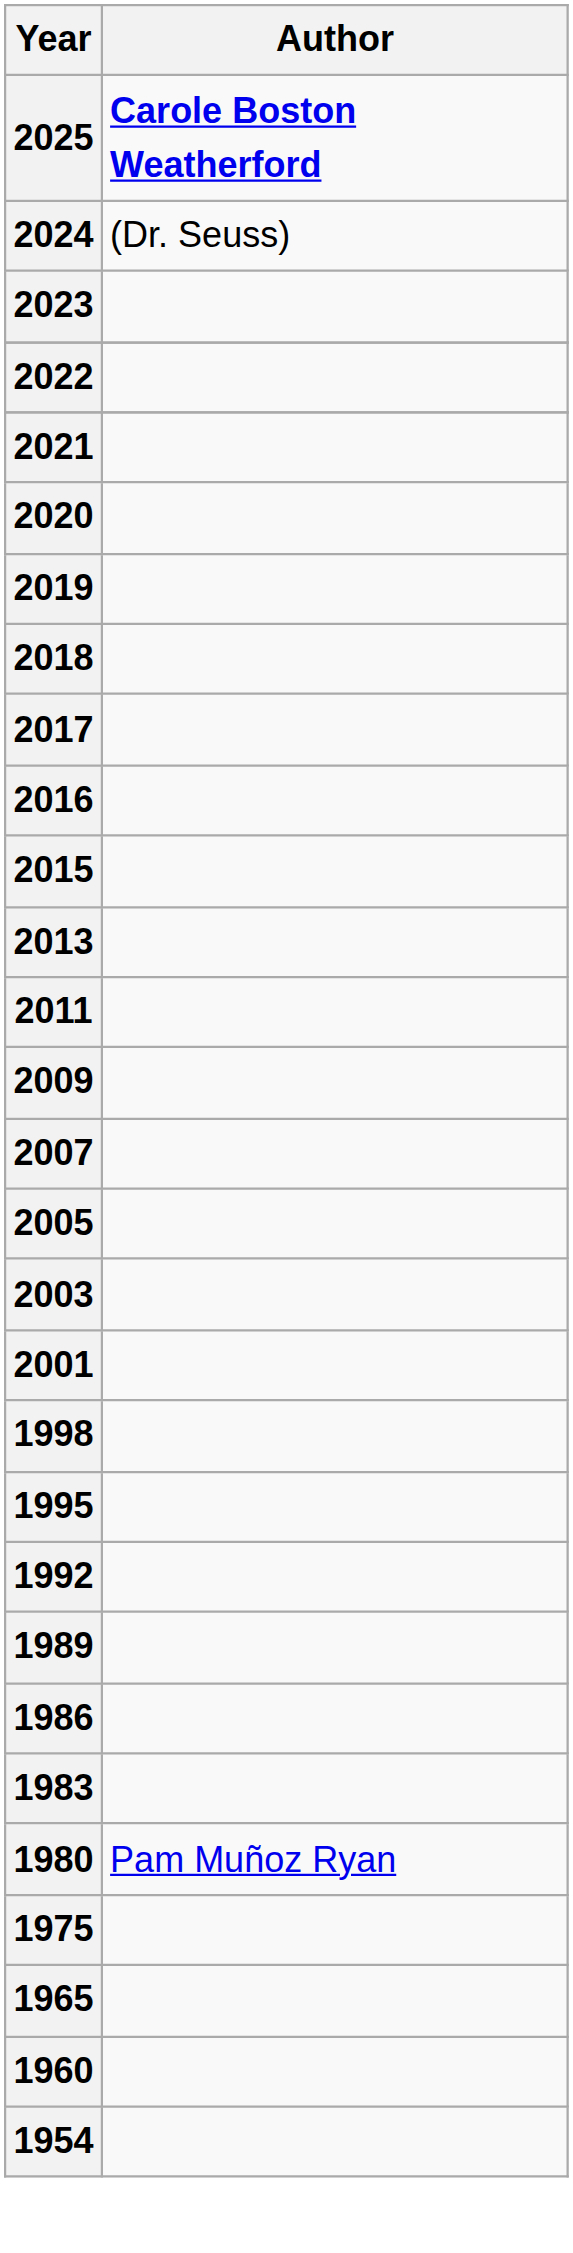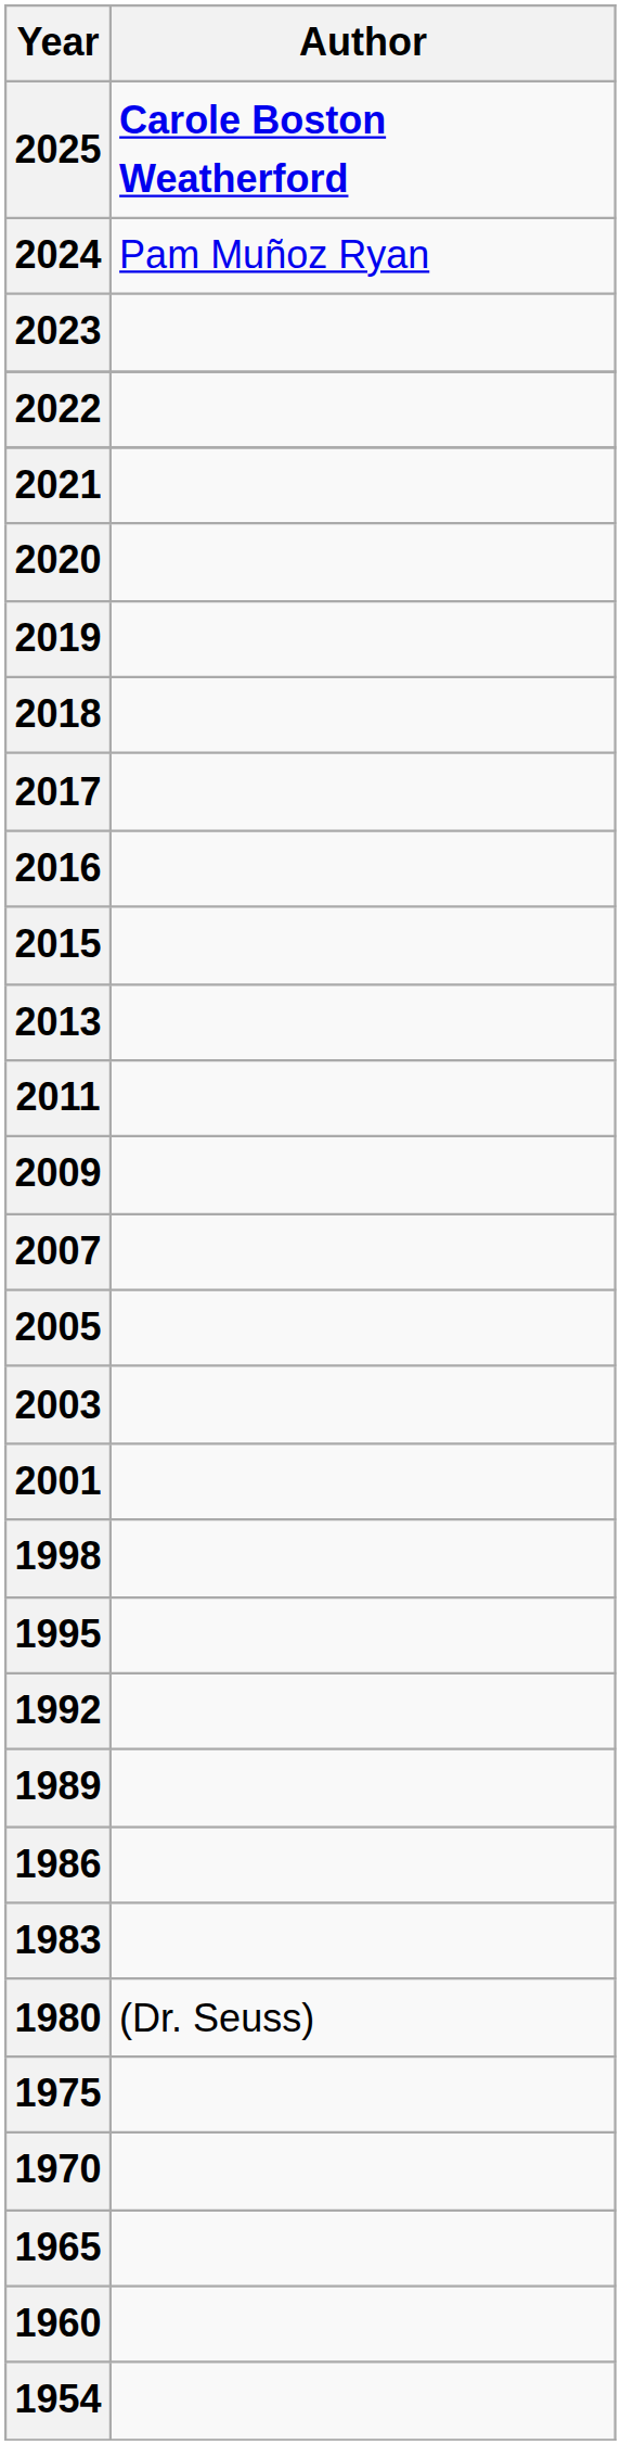 <table class="wikitable sortable" style="font-size:1.00em; line-height:1.5em;">
 <tr>
 <th width=15em>Year</th>
 <th width=200em>Author</th>
 </tr>
 <tr>
 <th>2025</th>
 <td><strong><a href='#'>Carole Boston Weatherford</a></strong></td>
 </tr>
 <tr>
 <th>2024</th>
-<td> (Dr. Seuss)</td>
+<td><a href='#'>Pam Muñoz Ryan</a></td>
 </tr>
 <tr>
 <th>2023</th>
 <td></td>
 </tr>
 <tr>
 </tr>
 <tr>
 <th>2022</th>
 <td></td>
 </tr>
 <tr>
 </tr>
 <tr race Lin>
 <th>2021</th>
 <td></td>
 </tr>
 <tr>
 <th>2020</th>
 <td></td>
 </tr>
 <tr>
 <th>2019</th>
 <td></td>
 </tr>
 <tr>
 <th>2018</th>
 <td></td>
 </tr>
 <tr>
 <th>2017</th>
 <td></td>
 </tr>
 <tr>
 <th>2016</th>
 <td></td>
 </tr>
 <tr>
 <th>2015</th>
 <td></td>
 </tr>
 <tr>
 <th>2013</th>
 <td></td>
 </tr>
 <tr>
 <th>2011</th>
 <td></td>
 </tr>
 <tr>
 <th>2009</th>
 <td></td>
 </tr>
 <tr>
 <th>2007</th>
 <td></td>
 </tr>
 <tr>
 <th>2005</th>
 <td></td>
 </tr>
 <tr>
 <th>2003</th>
 <td></td>
 </tr>
 <tr>
 <th>2001</th>
 <td></td>
 </tr>
 <tr>
 <th>1998</th>
 <td></td>
 </tr>
 <tr>
 <th>1995</th>
 <td></td>
 </tr>
 <tr>
 <th>1992</th>
 <td></td>
 </tr>
 <tr>
 <th>1989</th>
 <td></td>
 </tr>
 <tr>
 <th>1986</th>
 <td></td>
 </tr>
 <tr>
 <th>1983</th>
 <td></td>
 </tr>
 <tr>
 <th>1980</th>
-<td><a href='#'>Pam Muñoz Ryan</a></td>
+<td> (Dr. Seuss)</td>
 </tr>
 <tr>
 <th>1975</th>
+<td></td>
+</tr>
+<tr>
+<th>1970</th>
 <td></td>
 </tr>
 <tr>
 <th>1965</th>
 <td></td>
 </tr>
 <tr>
 <th>1960</th>
 <td></td>
 </tr>
 <tr>
 <th>1954</th>
 <td></td>
 </tr>
 </table>
